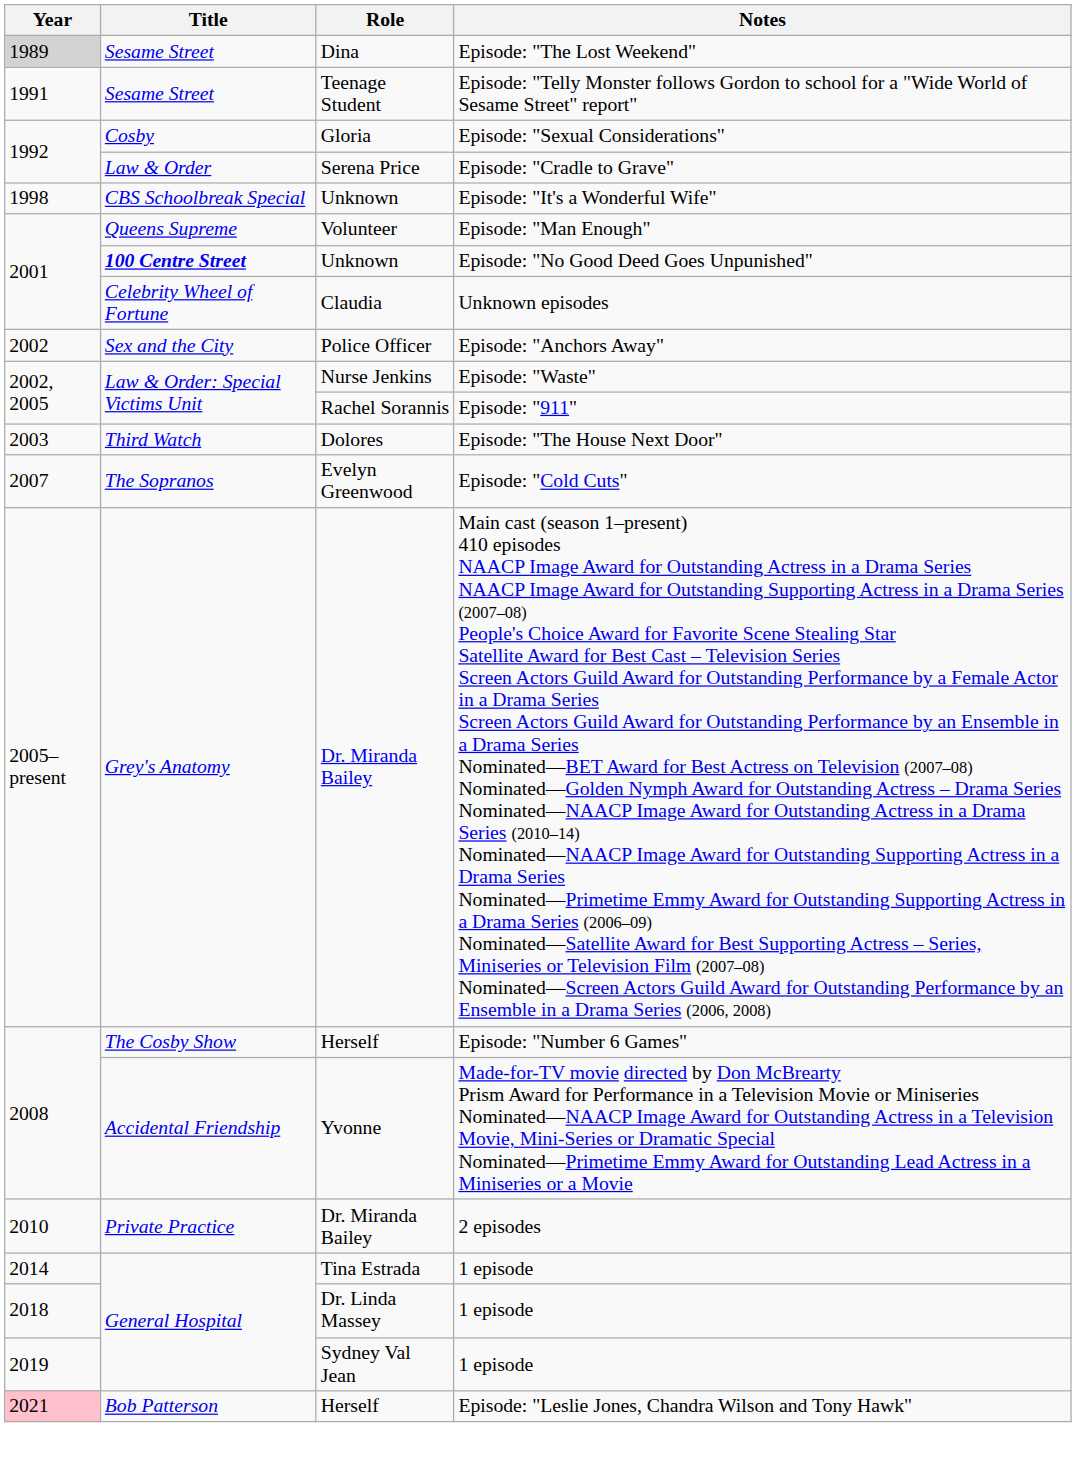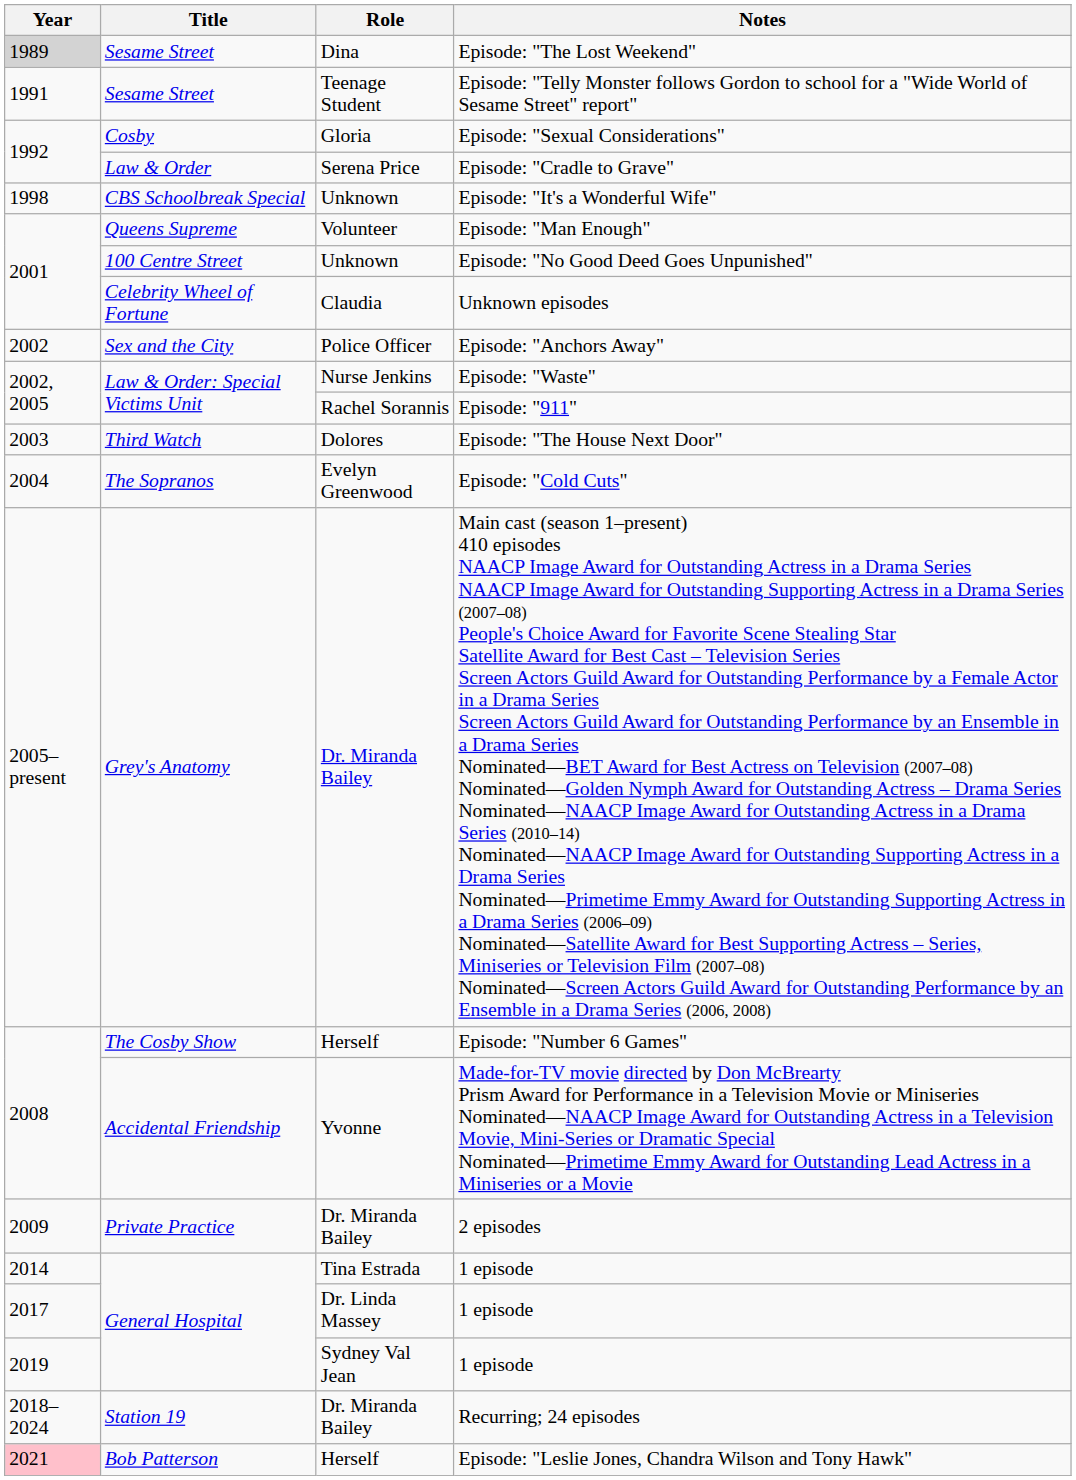 <table class="wikitable sortable">
 <tr>
 <th>Year</th>
 <th>Title</th>
 <th>Role</th>
 <th>Notes</th>
 </tr>
 <tr>
 <td style="background: lightgrey;">1989</td>
 <td><em><a href='#'>Sesame Street</a></em></td>
 <td>Dina</td>
 <td>Episode: "The Lost Weekend"</td>
 </tr>
 <tr>
 <td>1991</td>
 <td><em><a href='#'>Sesame Street</a></em></td>
 <td>Teenage Student</td>
 <td>Episode: "Telly Monster follows Gordon to school for a "Wide World of Sesame Street" report"</td>
 </tr>
 <tr>
 <td rowspan="2">1992</td>
 <td><em><a href='#'>Cosby</a></em></td>
 <td>Gloria</td>
 <td>Episode: "Sexual Considerations"</td>
 </tr>
 <tr>
 <td><em><a href='#'>Law & Order</a></em></td>
 <td>Serena Price</td>
 <td>Episode: "Cradle to Grave"</td>
 </tr>
 <tr>
 <td>1998</td>
 <td><em><a href='#'>CBS Schoolbreak Special</a></em></td>
 <td>Unknown</td>
 <td>Episode: "It's a Wonderful Wife"</td>
 </tr>
 <tr>
 <td rowspan="3">2001</td>
 <td><em><a href='#'>Queens Supreme</a></em></td>
 <td>Volunteer</td>
 <td>Episode: "Man Enough"</td>
 </tr>
 <tr>
-<td><strong><em><a href='#'>100 Centre Street</a></em></strong></td>
+<td><em><a href='#'>100 Centre Street</a></em></td>
 <td>Unknown</td>
 <td>Episode: "No Good Deed Goes Unpunished"</td>
 </tr>
 <tr>
 <td><em><a href='#'>Celebrity Wheel of Fortune</a></em></td>
 <td>Claudia</td>
 <td>Unknown episodes</td>
 </tr>
 <tr>
 <td>2002</td>
 <td><em><a href='#'>Sex and the City</a></em></td>
 <td>Police Officer</td>
 <td>Episode: "Anchors Away"</td>
 </tr>
 <tr>
 <td rowspan="2">2002, 2005</td>
 <td rowspan="2"><em><a href='#'>Law & Order: Special Victims Unit</a></em></td>
 <td>Nurse Jenkins</td>
 <td>Episode: "Waste"</td>
 </tr>
 <tr>
 <td>Rachel Sorannis</td>
 <td>Episode: "<a href='#'>911</a>"</td>
 </tr>
 <tr>
 <td>2003</td>
 <td><em><a href='#'>Third Watch</a></em></td>
 <td>Dolores</td>
 <td>Episode: "The House Next Door"</td>
 </tr>
 <tr>
-<td>2007</td>
+<td>2004</td>
 <td><em><a href='#'>The Sopranos</a></em></td>
 <td>Evelyn Greenwood</td>
 <td>Episode: "<a href='#'>Cold Cuts</a>"</td>
 </tr>
 <tr>
 <td>2005–present</td>
 <td><em><a href='#'>Grey's Anatomy</a></em></td>
 <td><a href='#'>Dr. Miranda Bailey</a></td>
 <td>Main cast (season 1–present)<br>410 episodes<br><a href='#'>NAACP Image Award for Outstanding Actress in a Drama Series</a><br><a href='#'>NAACP Image Award for Outstanding Supporting Actress in a Drama Series</a> <small>(2007–08)</small><br><a href='#'>People's Choice Award for Favorite Scene Stealing Star</a><br><a href='#'>Satellite Award for Best Cast – Television Series</a><br><a href='#'>Screen Actors Guild Award for Outstanding Performance by a Female Actor in a Drama Series</a><br><a href='#'>Screen Actors Guild Award for Outstanding Performance by an Ensemble in a Drama Series</a><br>Nominated—<a href='#'>BET Award for Best Actress on Television</a> <small>(2007–08)</small><br>Nominated—<a href='#'>Golden Nymph Award for Outstanding Actress – Drama Series</a><br>Nominated—<a href='#'>NAACP Image Award for Outstanding Actress in a Drama Series</a> <small>(2010–14)</small><br>Nominated—<a href='#'>NAACP Image Award for Outstanding Supporting Actress in a Drama Series</a><br>Nominated—<a href='#'>Primetime Emmy Award for Outstanding Supporting Actress in a Drama Series</a> <small>(2006–09)</small><br>Nominated—<a href='#'>Satellite Award for Best Supporting Actress – Series, Miniseries or Television Film</a> <small>(2007–08)</small><br>Nominated—<a href='#'>Screen Actors Guild Award for Outstanding Performance by an Ensemble in a Drama Series</a> <small>(2006, 2008)</small></td>
 </tr>
 <tr>
 <td rowspan="2">2008</td>
 <td><em><a href='#'>The Cosby Show</a></em></td>
 <td>Herself</td>
 <td>Episode: "Number 6 Games"</td>
 </tr>
 <tr>
 <td><em><a href='#'>Accidental Friendship</a></em></td>
 <td>Yvonne</td>
 <td><a href='#'>Made-for-TV movie</a> <a href='#'>directed</a> by <a href='#'>Don McBrearty</a><br>Prism Award for Performance in a Television Movie or Miniseries<br>Nominated—<a href='#'>NAACP Image Award for Outstanding Actress in a Television Movie, Mini-Series or Dramatic Special</a><br>Nominated—<a href='#'>Primetime Emmy Award for Outstanding Lead Actress in a Miniseries or a Movie</a></td>
 </tr>
 <tr>
-<td>2010</td>
+<td>2009</td>
 <td><em><a href='#'>Private Practice</a></em></td>
 <td>Dr. Miranda Bailey</td>
 <td>2 episodes</td>
 </tr>
 <tr>
 <td>2014</td>
 <td rowspan="3"><em><a href='#'>General Hospital</a></em></td>
 <td>Tina Estrada</td>
 <td>1 episode</td>
 </tr>
 <tr>
-<td>2018</td>
+<td>2017</td>
 <td>Dr. Linda Massey</td>
 <td>1 episode</td>
 </tr>
 <tr>
 <td>2019</td>
 <td>Sydney Val Jean</td>
 <td>1 episode</td>
 </tr>
 <tr>
+<td>2018–2024</td>
+<td><em><a href='#'>Station 19</a></em></td>
+<td>Dr. Miranda Bailey</td>
+<td>Recurring; 24 episodes</td>
+</tr>
+<tr>
 <td style="background: pink;">2021</td>
 <td><em><a href='#'>Bob Patterson</a></em></td>
 <td>Herself</td>
 <td>Episode: "Leslie Jones, Chandra Wilson and Tony Hawk"</td>
 </tr>
 </table>
